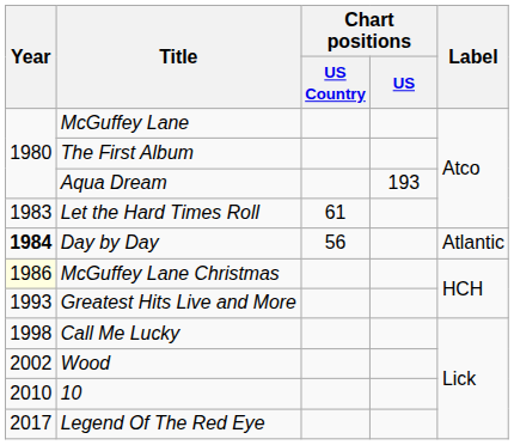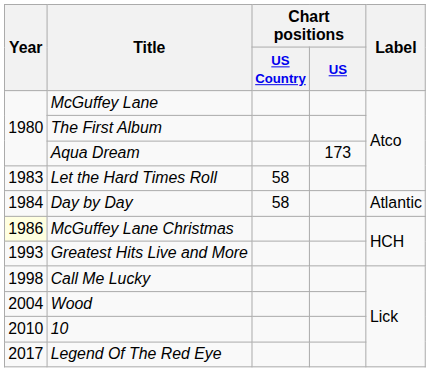 <table class="wikitable">
 <tr>
 <th rowspan="2">Year</th>
 <th rowspan="2">Title</th>
 <th colspan="2">Chart positions</th>
 <th rowspan="2">Label</th>
 </tr>
 <tr>
 <th width="50"><small><a href='#'>US Country</a></small></th>
 <th width="50"><small><a href='#'>US</a></small></th>
 </tr>
 <tr>
 <td rowspan=3>1980</td>
 <td><em>McGuffey Lane</em></td>
 <td style="text-align:center;"></td>
 <td style="text-align:center;"></td>
 <td rowspan=4>Atco</td>
 </tr>
 <tr>
 <td><em>The First Album</em></td>
 <td style="text-align:center;"></td>
 <td style="text-align:center;"></td>
 </tr>
 <tr>
 <td><em>Aqua Dream</em></td>
 <td style="text-align:center;"></td>
-<td style="text-align:center;">193</td>
+<td style="text-align:center;">173</td>
 </tr>
 <tr>
 <td>1983</td>
 <td><em>Let the Hard Times Roll</em></td>
-<td style="text-align:center;">61</td>
+<td style="text-align:center;">58</td>
 <td style="text-align:center;"></td>
 </tr>
 <tr>
-<td><strong>1984</strong></td>
+<td>1984</td>
 <td><em>Day by Day</em></td>
-<td style="text-align:center;">56</td>
+<td style="text-align:center;">58</td>
 <td style="text-align:center;"></td>
 <td>Atlantic</td>
 </tr>
 <tr>
 <td style="background: lightyellow;">1986</td>
 <td><em>McGuffey Lane Christmas</em></td>
 <td style="text-align:center;"></td>
 <td style="text-align:center;"></td>
 <td rowspan=2>HCH</td>
 </tr>
 <tr>
 <td>1993</td>
 <td><em>Greatest Hits Live and More</em></td>
 <td style="text-align:center;"></td>
 <td style="text-align:center;"></td>
 </tr>
 <tr>
 <td>1998</td>
 <td><em>Call Me Lucky</em></td>
 <td style="text-align:center;"></td>
 <td style="text-align:center;"></td>
 <td rowspan=4>Lick</td>
 </tr>
 <tr>
-<td>2002</td>
+<td>2004</td>
 <td><em>Wood</em></td>
 <td style="text-align:center;"></td>
 <td style="text-align:center;"></td>
 </tr>
 <tr>
 <td>2010</td>
 <td><em>10</em></td>
 <td style="text-align:center;"></td>
 <td style="text-align:center;"></td>
 </tr>
 <tr>
 <td>2017</td>
 <td><em>Legend Of The Red Eye</em></td>
 <td style="text-align:center;"></td>
 <td style="text-align:center;"></td>
 </tr>
 </table>
